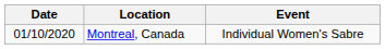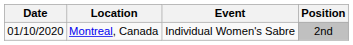 <table class="wikitable" width="50%" style="font-size:90%; text-align:center;">
 <tr>
 <th>Date</th>
 <th>Location</th>
 <th>Event</th>
+<th>Position</th>
 </tr>
 <tr>
 <td>01/10/2020</td>
 <td rowspan="1" align="left"> <a href='#'>Montreal</a>, Canada</td>
 <td>Individual Women's Sabre</td>
+<td bgcolor="silver">2nd</td>
 </tr>
 </table>
